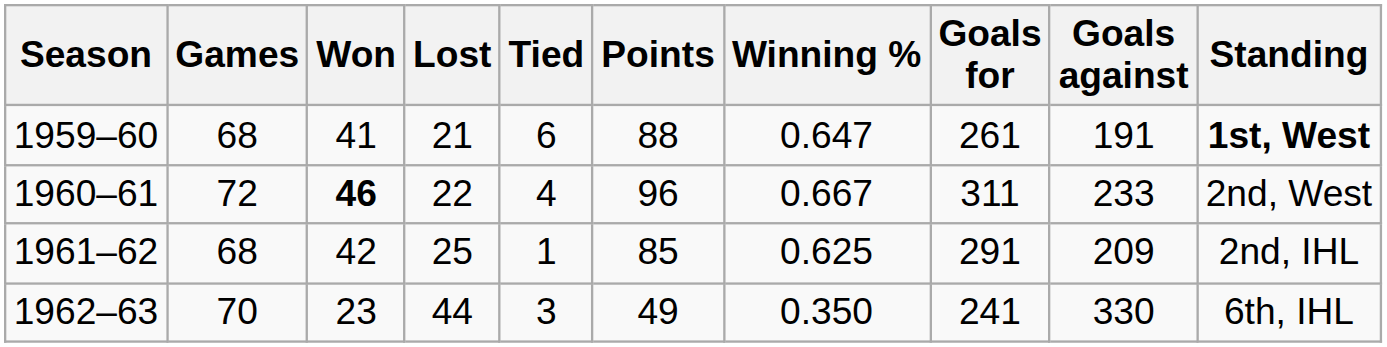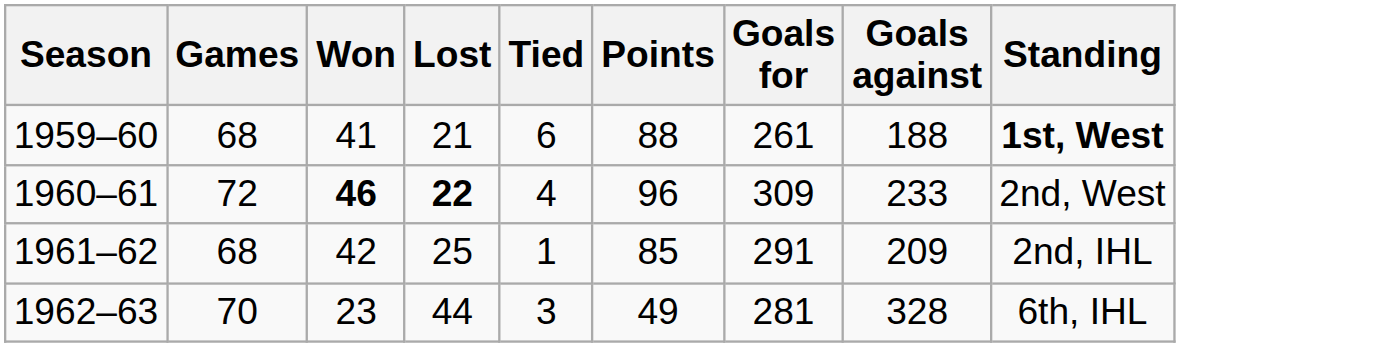 <table class="wikitable" style="text-align:center">
 <tr>
 <th>Season</th>
 <th>Games</th>
 <th>Won</th>
 <th>Lost</th>
 <th>Tied</th>
 <th>Points</th>
-<th>Winning %</th>
 <th>Goals<br>for</th>
 <th>Goals<br>against</th>
 <th>Standing</th>
 </tr>
 <tr>
 <td>1959–60</td>
 <td>68</td>
 <td>41</td>
 <td>21</td>
 <td>6</td>
 <td>88</td>
-<td>0.647</td>
 <td>261</td>
-<td>191</td>
+<td>188</td>
 <td><strong>1st, West</strong></td>
 </tr>
 <tr>
 <td>1960–61</td>
 <td>72</td>
 <td><strong>46</strong></td>
-<td>22</td>
+<td><strong>22</strong></td>
 <td>4</td>
 <td>96</td>
-<td>0.667</td>
-<td>311</td>
+<td>309</td>
 <td>233</td>
 <td>2nd, West</td>
 </tr>
 <tr>
 <td>1961–62</td>
 <td>68</td>
 <td>42</td>
 <td>25</td>
 <td>1</td>
 <td>85</td>
-<td>0.625</td>
 <td>291</td>
 <td>209</td>
 <td>2nd, IHL</td>
 </tr>
 <tr>
 <td>1962–63</td>
 <td>70</td>
 <td>23</td>
 <td>44</td>
 <td>3</td>
 <td>49</td>
-<td>0.350</td>
-<td>241</td>
-<td>330</td>
+<td>281</td>
+<td>328</td>
 <td>6th, IHL</td>
 </tr>
 </table>
